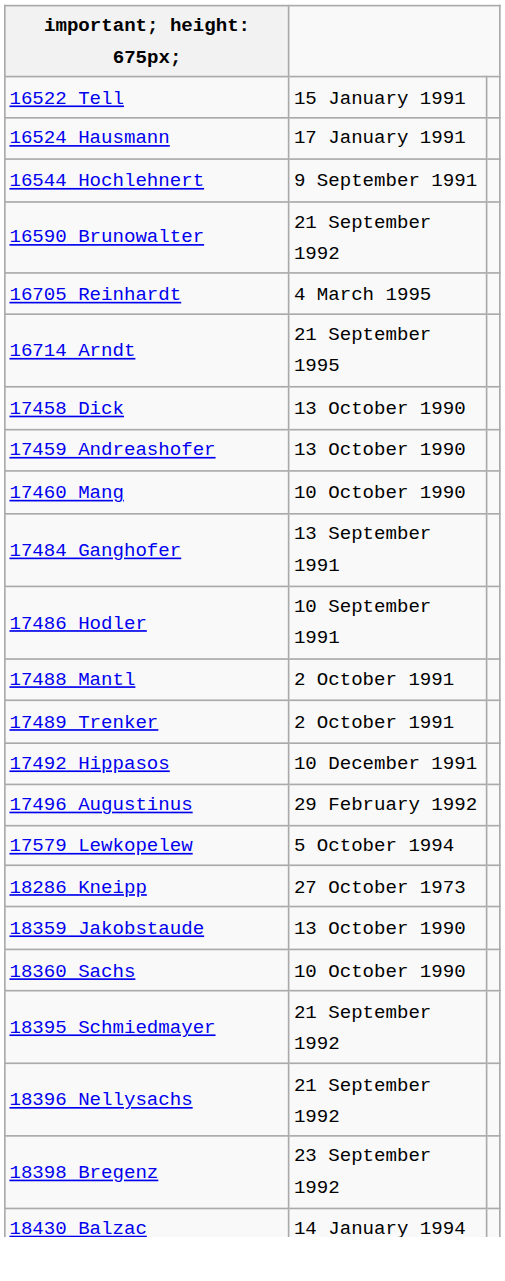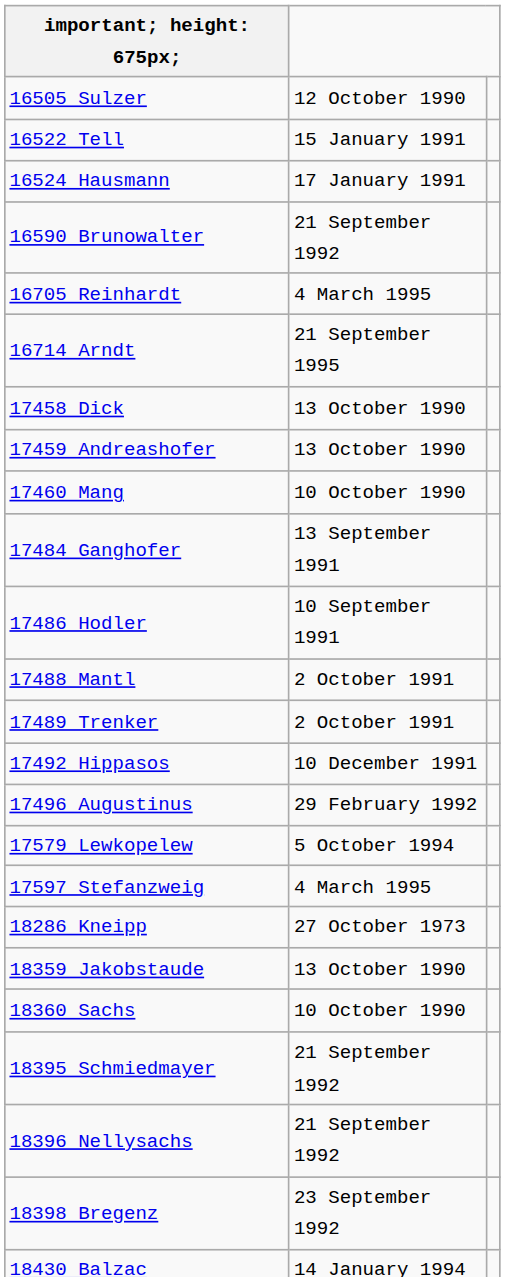 <table class="wikitable" style="font-size: 89%; float: left; width: 26em; margin-right: 1em; line-height: 1.65em">
 <tr>
 <th>important; height: 675px;</th>
+</tr>
+<tr>
+<td><a href='#'>16505 Sulzer</a></td>
+<td>12 October 1990</td>
+<td><small></small> </td>
 </tr>
 <tr>
 <td><a href='#'>16522 Tell</a></td>
 <td>15 January 1991</td>
 <td><small></small></td>
 </tr>
 <tr>
 <td><a href='#'>16524 Hausmann</a></td>
 <td>17 January 1991</td>
 <td><small></small></td>
-</tr>
-<tr>
-<td><a href='#'>16544 Hochlehnert</a></td>
-<td>9 September 1991</td>
-<td><small></small> </td>
 </tr>
 <tr>
 <td><a href='#'>16590 Brunowalter</a></td>
 <td>21 September 1992</td>
 <td><small></small> </td>
 </tr>
 <tr>
 <td><a href='#'>16705 Reinhardt</a></td>
 <td>4 March 1995</td>
 <td><small></small></td>
 </tr>
 <tr>
 <td><a href='#'>16714 Arndt</a></td>
 <td>21 September 1995</td>
 <td><small></small></td>
 </tr>
 <tr>
 <td><a href='#'>17458 Dick</a></td>
 <td>13 October 1990</td>
 <td><small></small> </td>
 </tr>
 <tr>
 <td><a href='#'>17459 Andreashofer</a></td>
 <td>13 October 1990</td>
 <td><small></small> </td>
 </tr>
 <tr>
 <td><a href='#'>17460 Mang</a></td>
 <td>10 October 1990</td>
 <td><small></small> </td>
 </tr>
 <tr>
 <td><a href='#'>17484 Ganghofer</a></td>
 <td>13 September 1991</td>
 <td><small></small> </td>
 </tr>
 <tr>
 <td><a href='#'>17486 Hodler</a></td>
 <td>10 September 1991</td>
 <td><small></small></td>
 </tr>
 <tr>
 <td><a href='#'>17488 Mantl</a></td>
 <td>2 October 1991</td>
 <td><small></small> </td>
 </tr>
 <tr>
 <td><a href='#'>17489 Trenker</a></td>
 <td>2 October 1991</td>
 <td><small></small> </td>
 </tr>
 <tr>
 <td><a href='#'>17492 Hippasos</a></td>
 <td>10 December 1991</td>
 <td><small></small></td>
 </tr>
 <tr>
 <td><a href='#'>17496 Augustinus</a></td>
 <td>29 February 1992</td>
 <td><small></small></td>
 </tr>
 <tr>
 <td><a href='#'>17579 Lewkopelew</a></td>
 <td>5 October 1994</td>
 <td><small></small></td>
 </tr>
 <tr>
+<td><a href='#'>17597 Stefanzweig</a></td>
+<td>4 March 1995</td>
+<td><small></small></td>
+</tr>
+<tr>
 <td><a href='#'>18286 Kneipp</a></td>
 <td>27 October 1973</td>
 <td><small></small></td>
 </tr>
 <tr>
 <td><a href='#'>18359 Jakobstaude</a></td>
 <td>13 October 1990</td>
 <td><small></small> </td>
 </tr>
 <tr>
 <td><a href='#'>18360 Sachs</a></td>
 <td>10 October 1990</td>
 <td><small></small> </td>
 </tr>
 <tr>
 <td><a href='#'>18395 Schmiedmayer</a></td>
 <td>21 September 1992</td>
 <td><small></small> </td>
 </tr>
 <tr>
 <td><a href='#'>18396 Nellysachs</a></td>
 <td>21 September 1992</td>
 <td><small></small> </td>
 </tr>
 <tr>
 <td><a href='#'>18398 Bregenz</a></td>
 <td>23 September 1992</td>
 <td><small></small></td>
 </tr>
 <tr>
 <td><a href='#'>18430 Balzac</a></td>
 <td>14 January 1994</td>
 <td><small></small></td>
 </tr>
 </table>
